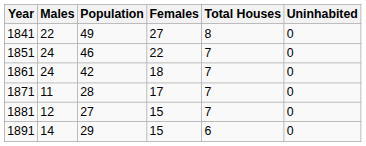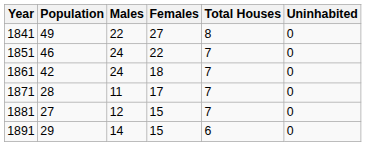 <table class="wikitable">
 <tr>
 <th>Year</th>
+<th>Population</th>
 <th>Males</th>
-<th>Population</th>
 <th>Females</th>
 <th>Total Houses</th>
 <th>Uninhabited</th>
 </tr>
 <tr>
 <td>1841</td>
+<td>49</td>
 <td>22</td>
-<td>49</td>
 <td>27</td>
 <td>8</td>
 <td>0</td>
 </tr>
 <tr>
 <td>1851</td>
+<td>46</td>
 <td>24</td>
-<td>46</td>
 <td>22</td>
 <td>7</td>
 <td>0</td>
 </tr>
 <tr>
 <td>1861</td>
+<td>42</td>
 <td>24</td>
-<td>42</td>
 <td>18</td>
 <td>7</td>
 <td>0</td>
 </tr>
 <tr>
 <td>1871</td>
+<td>28</td>
 <td>11</td>
-<td>28</td>
 <td>17</td>
 <td>7</td>
 <td>0</td>
 </tr>
 <tr>
 <td>1881</td>
+<td>27</td>
 <td>12</td>
-<td>27</td>
 <td>15</td>
 <td>7</td>
 <td>0</td>
 </tr>
 <tr>
 <td>1891</td>
+<td>29</td>
 <td>14</td>
-<td>29</td>
 <td>15</td>
 <td>6</td>
 <td>0</td>
 </tr>
 </table>
